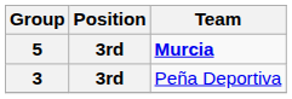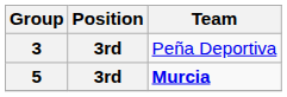 <table class="wikitable">
 <tr>
 <th>Group</th>
 <th>Position</th>
 <th>Team</th>
 </tr>
 <tr>
+<th>3</th>
+<th>3rd</th>
+<td><a href='#'>Peña Deportiva</a></td>
+</tr>
+<tr>
 <th>5</th>
 <th>3rd</th>
 <td><strong><a href='#'>Murcia</a></strong></td>
 </tr>
 <tr>
-<th>3</th>
-<th>3rd</th>
-<td><a href='#'>Peña Deportiva</a></td>
-</tr>
-<tr>
 </tr>
 </table>
